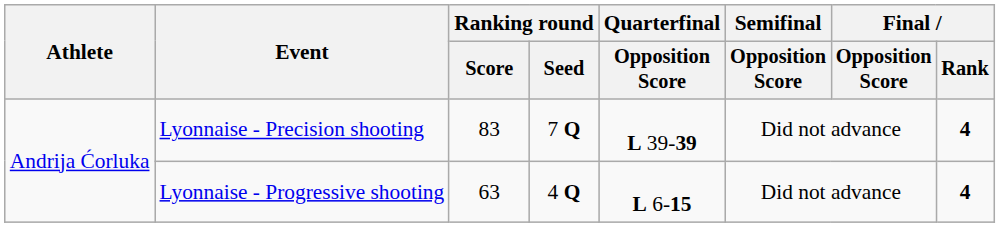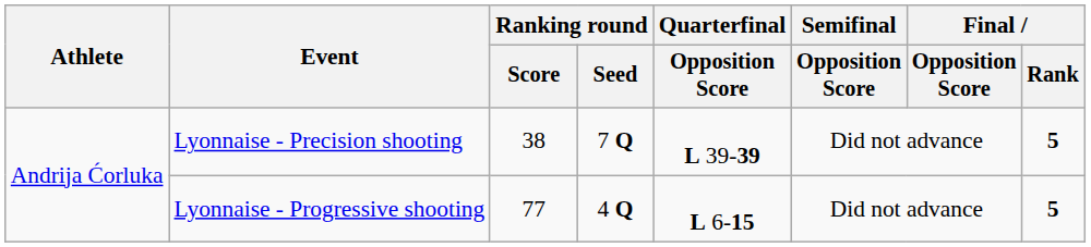 <table class="wikitable" style="font-size:88%">
 <tr>
 <th rowspan="2">Athlete</th>
 <th rowspan="2">Event</th>
 <th colspan="2">Ranking round</th>
 <th>Quarterfinal</th>
 <th>Semifinal</th>
 <th colspan=2>Final / </th>
 </tr>
 <tr style="font-size:95%">
 <th>Score</th>
 <th>Seed</th>
 <th>Opposition<br>Score</th>
 <th>Opposition<br>Score</th>
 <th>Opposition<br>Score</th>
 <th>Rank</th>
 </tr>
 <tr align=center>
 <td align=left rowspan=2><a href='#'>Andrija Ćorluka</a></td>
 <td align=left><a href='#'>Lyonnaise - Precision shooting</a></td>
-<td>83</td>
+<td>38</td>
 <td>7 <strong>Q</strong></td>
 <td> <br><strong>L</strong> 39-<strong>39</strong></td>
 <td colspan=2 align=center>Did not advance</td>
-<td><strong>4</strong></td>
+<td><strong>5</strong></td>
 </tr>
 <tr align=center>
 <td align=left><a href='#'>Lyonnaise - Progressive shooting</a></td>
-<td>63</td>
+<td>77</td>
 <td>4 <strong>Q</strong></td>
 <td> <br><strong>L</strong> 6-<strong>15</strong></td>
 <td colspan=2 align=center>Did not advance</td>
-<td><strong>4</strong></td>
+<td><strong>5</strong></td>
 </tr>
 </table>
